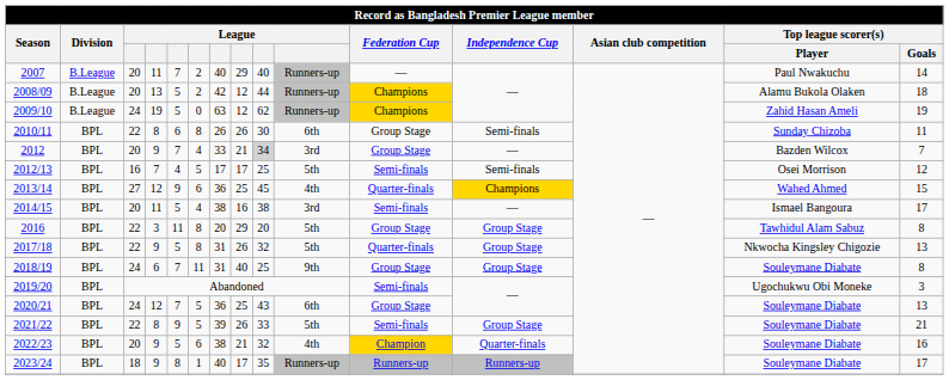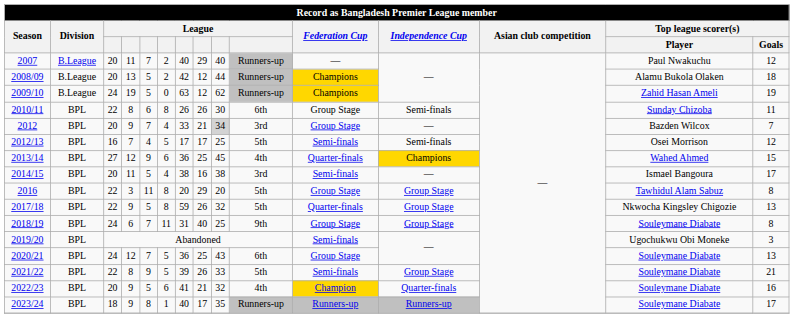 <table class="wikitable sortable" style="text-align: center; font-size: 80%;width: 1020px">
 <tr>
 <th colspan=16 style="background-color:black;color: #FFFFFF;">Record as Bangladesh Premier League member</th>
 </tr>
 <tr>
 <th rowspan="2">Season</th>
 <th rowspan="2"><strong>Division</strong></th>
 <th colspan="8">League</th>
 <th rowspan="2"><em><a href='#'>Federation Cup</a></em></th>
 <th rowspan="2"><em><a href='#'>Independence Cup</a></em></th>
 <th colspan="2" rowspan="2">Asian club competition</th>
 <th colspan="2">Top league scorer(s)</th>
 </tr>
 <tr>
 <th></th>
 <th></th>
 <th></th>
 <th></th>
 <th></th>
 <th></th>
 <th></th>
 <th></th>
 <th>Player</th>
 <th>Goals</th>
 </tr>
 <tr>
 <td><a href='#'>2007</a></td>
 <td><a href='#'>B.League</a></td>
 <td>20</td>
 <td>11</td>
 <td>7</td>
 <td>2</td>
 <td>40</td>
 <td>29</td>
 <td>40</td>
 <td bgcolor="silver" align="center">Runners-up</td>
 <td>—</td>
 <td rowspan=3>—</td>
 <td rowspan="16" colspan="2">—</td>
 <td> Paul Nwakuchu</td>
-<td>14</td>
+<td>12</td>
 </tr>
 <tr>
 <td><a href='#'>2008/09</a></td>
 <td>B.League</td>
 <td>20</td>
 <td>13</td>
 <td>5</td>
 <td>2</td>
 <td>42</td>
 <td>12</td>
 <td>44</td>
 <td bgcolor="silver" align="center">Runners-up</td>
 <td bgcolor="gold" align="center">Champions</td>
 <td> Alamu Bukola Olaken</td>
 <td>18</td>
 </tr>
 <tr>
 <td><a href='#'>2009/10</a></td>
 <td>B.League</td>
 <td>24</td>
 <td>19</td>
 <td>5</td>
 <td>0</td>
 <td>63</td>
 <td>12</td>
 <td>62</td>
 <td bgcolor="silver" align="center">Runners-up</td>
 <td bgcolor="gold" align="center">Champions</td>
 <td> <a href='#'>Zahid Hasan Ameli</a></td>
 <td>19</td>
 </tr>
 <tr>
 <td><a href='#'>2010/11</a></td>
 <td>BPL</td>
 <td>22</td>
 <td>8</td>
 <td>6</td>
 <td>8</td>
 <td>26</td>
 <td>26</td>
 <td>30</td>
 <td>6th</td>
 <td>Group Stage</td>
 <td>Semi-finals</td>
 <td> <a href='#'>Sunday Chizoba</a></td>
 <td>11</td>
 </tr>
 <tr>
 <td><a href='#'>2012</a></td>
 <td>BPL</td>
 <td>20</td>
 <td>9</td>
 <td>7</td>
 <td>4</td>
 <td>33</td>
 <td>21</td>
 <td style="background: lightgrey;">34</td>
 <td>3rd</td>
 <td><a href='#'>Group Stage</a></td>
 <td>—</td>
 <td> Bazden Wilcox</td>
 <td>7</td>
 </tr>
 <tr>
 <td><a href='#'>2012/13</a></td>
 <td>BPL</td>
 <td>16</td>
 <td>7</td>
 <td>4</td>
 <td>5</td>
 <td>17</td>
 <td>17</td>
 <td>25</td>
 <td>5th</td>
 <td><a href='#'>Semi-finals</a></td>
 <td>Semi-finals</td>
 <td> Osei Morrison</td>
 <td>12</td>
 </tr>
 <tr>
 <td><a href='#'>2013/14</a></td>
 <td>BPL</td>
 <td>27</td>
 <td>12</td>
 <td>9</td>
 <td>6</td>
 <td>36</td>
 <td>25</td>
 <td>45</td>
 <td>4th</td>
 <td><a href='#'>Quarter-finals</a></td>
 <td bgcolor="gold" align="center">Champions</td>
 <td> <a href='#'>Wahed Ahmed</a></td>
 <td>15</td>
 </tr>
 <tr>
 <td><a href='#'>2014/15</a></td>
 <td>BPL</td>
 <td>20</td>
 <td>11</td>
 <td>5</td>
 <td>4</td>
 <td>38</td>
 <td>16</td>
 <td>38</td>
 <td>3rd</td>
 <td><a href='#'>Semi-finals</a></td>
 <td>—</td>
 <td> Ismael Bangoura</td>
 <td>17</td>
 </tr>
 <tr>
 <td><a href='#'>2016</a></td>
 <td>BPL</td>
 <td>22</td>
 <td>3</td>
 <td>11</td>
 <td>8</td>
 <td>20</td>
 <td>29</td>
 <td>20</td>
 <td>5th</td>
 <td><a href='#'>Group Stage</a></td>
 <td><a href='#'>Group Stage</a></td>
 <td> <a href='#'>Tawhidul Alam Sabuz</a></td>
 <td>8</td>
 </tr>
 <tr>
 <td><a href='#'>2017/18</a></td>
 <td>BPL</td>
 <td>22</td>
 <td>9</td>
 <td>5</td>
 <td>8</td>
-<td>31</td>
+<td>59</td>
 <td>26</td>
 <td>32</td>
 <td>5th</td>
 <td><a href='#'>Quarter-finals</a></td>
 <td><a href='#'>Group Stage</a></td>
 <td> Nkwocha Kingsley Chigozie</td>
 <td>13</td>
 </tr>
 <tr>
 <td><a href='#'>2018/19</a></td>
 <td>BPL</td>
 <td>24</td>
 <td>6</td>
 <td>7</td>
 <td>11</td>
 <td>31</td>
 <td>40</td>
 <td>25</td>
 <td>9th</td>
 <td><a href='#'>Group Stage</a></td>
 <td><a href='#'>Group Stage</a></td>
 <td> <a href='#'>Souleymane Diabate</a></td>
 <td>8</td>
 </tr>
 <tr>
 <td><a href='#'>2019/20</a></td>
 <td>BPL</td>
 <td colspan=8>Abandoned</td>
 <td><a href='#'>Semi-finals</a></td>
 <td rowspan="2">—</td>
 <td> Ugochukwu Obi Moneke</td>
 <td>3</td>
 </tr>
 <tr>
 <td><a href='#'>2020/21</a></td>
 <td>BPL</td>
 <td>24</td>
 <td>12</td>
 <td>7</td>
 <td>5</td>
 <td>36</td>
 <td>25</td>
 <td>43</td>
 <td>6th</td>
 <td><a href='#'>Group Stage</a></td>
 <td> <a href='#'>Souleymane Diabate</a></td>
 <td>13</td>
 </tr>
 <tr>
 <td><a href='#'>2021/22</a></td>
 <td>BPL</td>
 <td>22</td>
 <td>8</td>
 <td>9</td>
 <td>5</td>
 <td>39</td>
 <td>26</td>
 <td>33</td>
 <td>5th</td>
 <td><a href='#'>Semi-finals</a></td>
 <td><a href='#'>Group Stage</a></td>
 <td> <a href='#'>Souleymane Diabate</a></td>
 <td>21</td>
 </tr>
 <tr>
 <td><a href='#'>2022/23</a></td>
 <td>BPL</td>
 <td>20</td>
 <td>9</td>
 <td>5</td>
 <td>6</td>
-<td>38</td>
+<td>41</td>
 <td>21</td>
 <td>32</td>
 <td>4th</td>
 <td bgcolor="gold" align="center"><a href='#'>Champion</a></td>
 <td><a href='#'>Quarter-finals</a></td>
 <td> <a href='#'>Souleymane Diabate</a></td>
 <td>16</td>
 </tr>
 <tr>
 <td><a href='#'>2023/24</a></td>
 <td>BPL</td>
 <td>18</td>
 <td>9</td>
 <td>8</td>
 <td>1</td>
 <td>40</td>
 <td>17</td>
 <td>35</td>
 <td bgcolor="silver" align="center">Runners-up</td>
 <td bgcolor="silver" align="center"><a href='#'>Runners-up</a></td>
 <td bgcolor="silver" align="center"><a href='#'>Runners-up</a></td>
 <td> <a href='#'>Souleymane Diabate</a></td>
 <td>17</td>
 </tr>
 <tr>
 </tr>
 </table>
